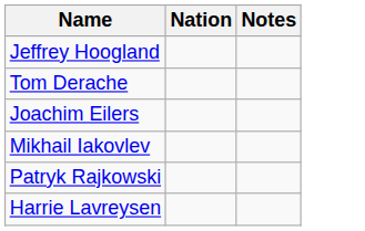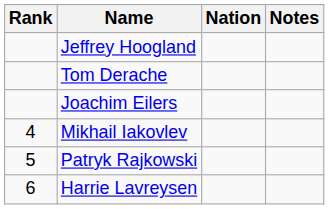 <table class="wikitable sortable" style="text-align:center">
 <tr>
+<th>Rank</th>
 <th>Name</th>
 <th>Nation</th>
 <th>Notes</th>
 </tr>
 <tr>
+<td></td>
 <td align=left><a href='#'>Jeffrey Hoogland</a></td>
 <td align=left></td>
 <td></td>
 </tr>
 <tr>
+<td></td>
 <td align=left><a href='#'>Tom Derache</a></td>
 <td align=left></td>
 <td></td>
 </tr>
 <tr>
+<td></td>
 <td align=left><a href='#'>Joachim Eilers</a></td>
 <td align=left></td>
 <td></td>
 </tr>
 <tr>
+<td>4</td>
 <td align=left><a href='#'>Mikhail Iakovlev</a></td>
 <td align=left></td>
 <td></td>
 </tr>
 <tr>
+<td>5</td>
 <td align=left><a href='#'>Patryk Rajkowski</a></td>
 <td align=left></td>
 <td></td>
 </tr>
 <tr>
+<td>6</td>
 <td align=left><a href='#'>Harrie Lavreysen</a></td>
 <td align=left></td>
 <td></td>
 </tr>
 </table>
